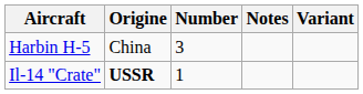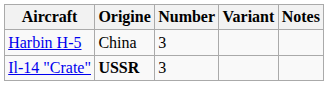 <table class="wikitable">
 <tr>
 <th>Aircraft</th>
 <th>Origine</th>
 <th>Number</th>
+<th>Variant</th>
 <th>Notes</th>
-<th>Variant</th>
 </tr>
 <tr>
 <td><a href='#'>Harbin H-5</a></td>
 <td>China</td>
 <td>3</td>
 <td></td>
 <td></td>
 </tr>
 <tr>
 <td><a href='#'>Il-14 "Crate"</a></td>
 <td><strong>USSR</strong></td>
-<td>1</td>
+<td>3</td>
 <td></td>
 <td></td>
 </tr>
 </table>
